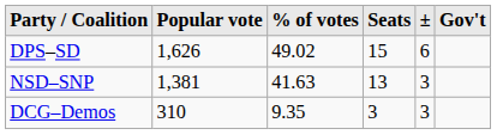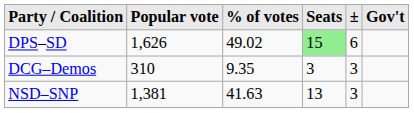 <table class="wikitable" style="text-align:left;">
 <tr>
 <th style="background-color:#E9E9E9" align=left valign=top>Party / Coalition</th>
 <th style="background-color:#E9E9E9">Popular vote</th>
 <th style="background-color:#E9E9E9">% of votes</th>
 <th style="background-color:#E9E9E9">Seats</th>
 <th style="background-color:#E9E9E9">±</th>
 <th style="background-color:#E9E9E9">Gov't</th>
 </tr>
 <tr>
 <td><a href='#'>DPS</a>–<a href='#'>SD</a></td>
 <td>1,626</td>
 <td>49.02</td>
-<td>15</td>
+<td style="background: lightgreen;">15</td>
 <td>6</td>
+<td></td>
+</tr>
+<tr>
+<td><a href='#'>DCG–Demos</a></td>
+<td>310</td>
+<td>9.35</td>
+<td>3</td>
+<td>3</td>
 <td></td>
 </tr>
 <tr>
 <td><a href='#'>NSD–SNP</a></td>
 <td>1,381</td>
 <td>41.63</td>
 <td>13</td>
 <td>3</td>
 <td></td>
 </tr>
-<tr>
-<td><a href='#'>DCG–Demos</a></td>
-<td>310</td>
-<td>9.35</td>
-<td>3</td>
-<td>3</td>
-<td></td>
-</tr>
 </table>
